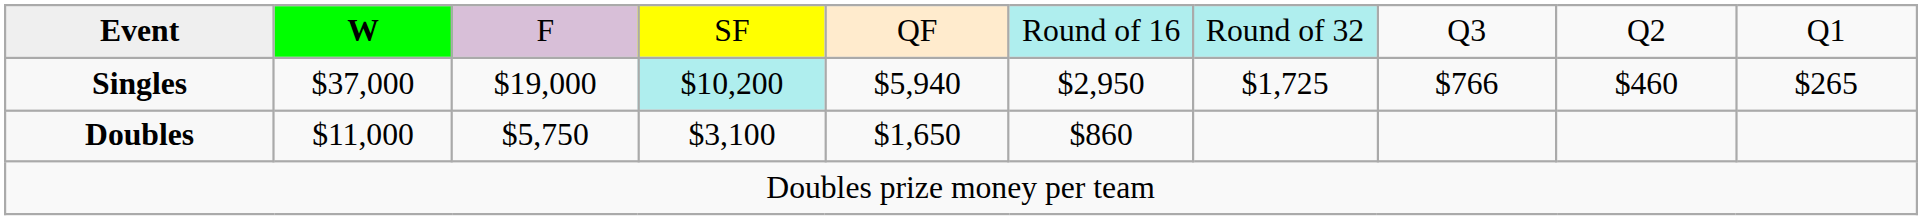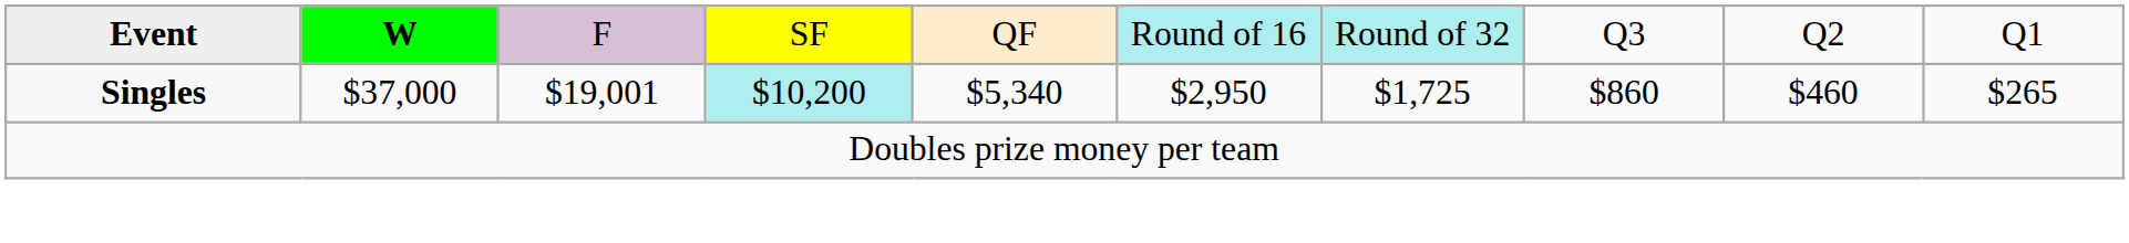 <table class="wikitable" style="font-size:90%; text-align:center;">
 <tr>
 <td style="width:130px; background:#efefef;"><strong>Event</strong></td>
 <td style="width:80px; background:lime;"><strong>W</strong></td>
 <td style="width:85px; background:thistle;">F</td>
 <td style="width:85px; background:#ffff00;">SF</td>
 <td style="width:85px; background:#ffebcd;">QF</td>
 <td style="width:85px; background:#afeeee;">Round of 16</td>
 <td style="width:85px; background:#afeeee;">Round of 32</td>
 <td style="width:85px;">Q3</td>
 <td style="width:85px;">Q2</td>
 <td style="width:85px;">Q1</td>
 </tr>
 <tr>
 <td style="background:#f8f8f8;"><strong>Singles</strong></td>
 <td>$37,000</td>
-<td>$19,000</td>
+<td>$19,001</td>
 <td style="background: paleturquoise;">$10,200</td>
-<td>$5,940</td>
+<td>$5,340</td>
 <td>$2,950</td>
 <td>$1,725</td>
-<td>$766</td>
+<td>$860</td>
 <td>$460</td>
 <td>$265</td>
-</tr>
-<tr>
-<td style="background:#f8f8f8;"><strong>Doubles</strong></td>
-<td>$11,000</td>
-<td>$5,750</td>
-<td>$3,100</td>
-<td>$1,650</td>
-<td>$860</td>
-<td></td>
-<td></td>
-<td></td>
-<td></td>
 </tr>
 <tr>
 <td colspan=10>Doubles prize money per team</td>
 </tr>
 </table>
